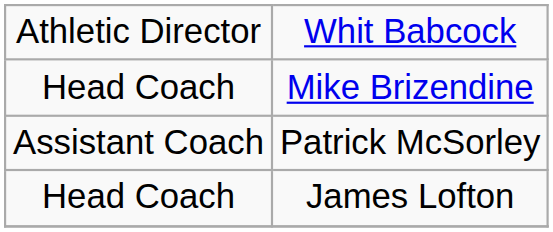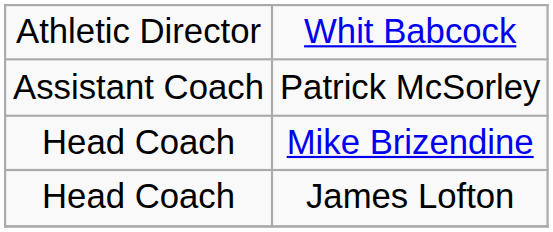 <table class="wikitable" style="text-align: center;">
 <tr>
 <td>Athletic Director</td>
 <td><a href='#'>Whit Babcock</a></td>
 </tr>
 <tr>
+<td>Assistant Coach</td>
+<td>Patrick McSorley</td>
+</tr>
+<tr>
 <td>Head Coach</td>
 <td><a href='#'>Mike Brizendine</a></td>
-</tr>
-<tr>
-<td>Assistant Coach</td>
-<td>Patrick McSorley</td>
 </tr>
 <tr>
 <td>Head Coach</td>
 <td>James Lofton</td>
 </tr>
 <tr>
 </tr>
 </table>
